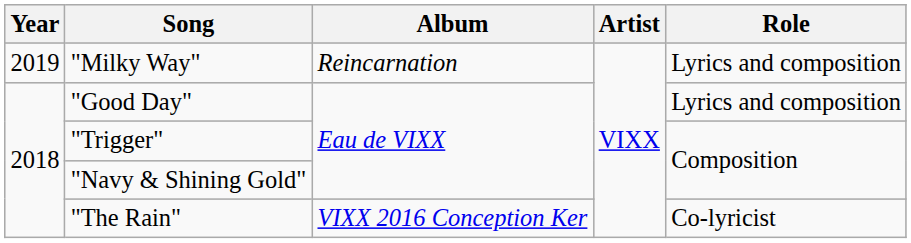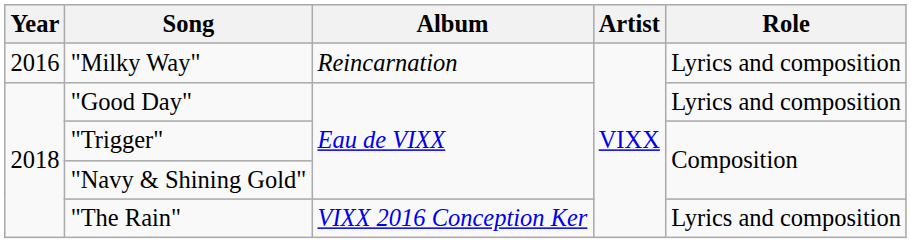 <table class="wikitable">
 <tr>
 <th>Year</th>
 <th>Song</th>
 <th>Album</th>
 <th>Artist</th>
 <th>Role</th>
 </tr>
 <tr>
-<td>2019</td>
+<td>2016</td>
 <td>"Milky Way"</td>
 <td><em>Reincarnation</em></td>
 <td rowspan=5><a href='#'>VIXX</a></td>
 <td>Lyrics and composition</td>
 </tr>
 <tr>
 <td rowspan="4">2018</td>
 <td>"Good Day"</td>
 <td rowspan=3><em><a href='#'>Eau de VIXX</a></em></td>
 <td>Lyrics and composition</td>
 </tr>
 <tr>
 <td>"Trigger"</td>
 <td rowspan=2>Composition</td>
 </tr>
 <tr>
 <td>"Navy & Shining Gold"</td>
 </tr>
 <tr>
 <td>"The Rain"</td>
 <td><em><a href='#'>VIXX 2016 Conception Ker</a></em></td>
-<td>Co-lyricist</td>
+<td>Lyrics and composition</td>
 </tr>
 </table>
